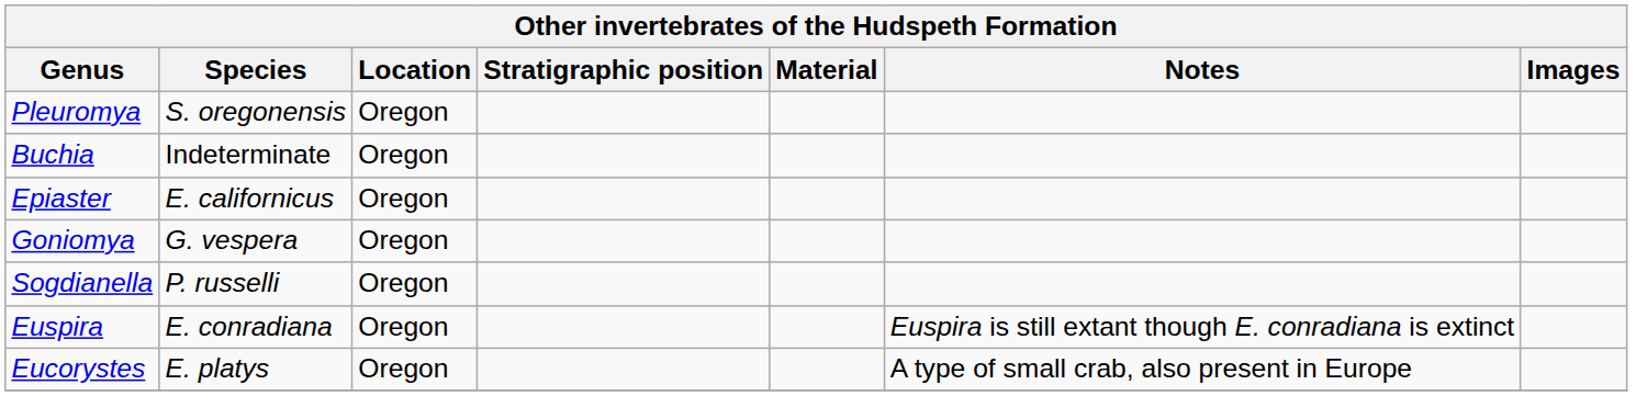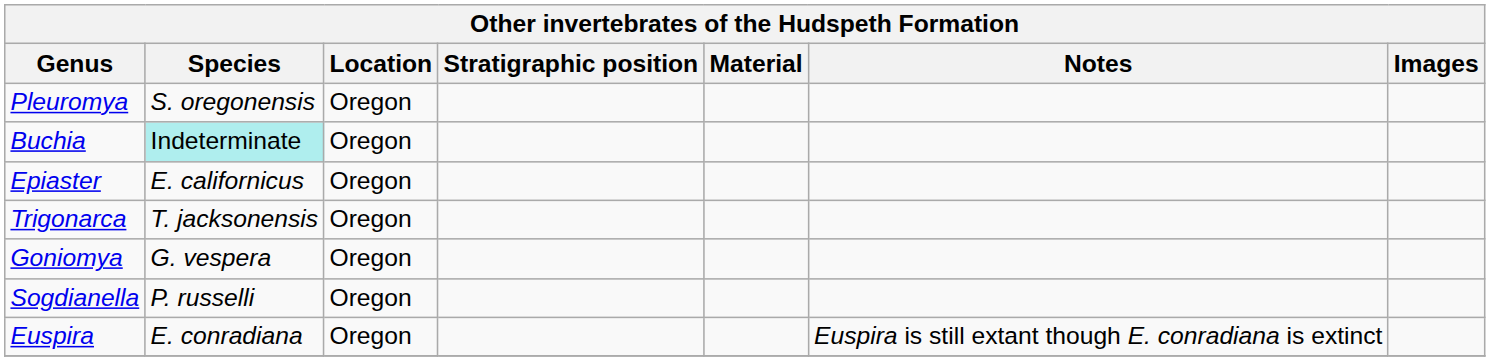 <table class="wikitable sortable">
 <tr>
 <th colspan="7" align="center"><strong>Other invertebrates of the Hudspeth Formation</strong></th>
 </tr>
 <tr>
 <th>Genus</th>
 <th>Species</th>
 <th>Location</th>
 <th>Stratigraphic position</th>
 <th>Material</th>
 <th>Notes</th>
 <th>Images</th>
 </tr>
 <tr>
 <td><em><a href='#'>Pleuromya</a></em></td>
 <td><em>S. oregonensis</em></td>
 <td>Oregon</td>
 <td></td>
 <td></td>
 <td></td>
 <td></td>
 </tr>
 <tr>
 <td><em><a href='#'>Buchia</a></em></td>
-<td>Indeterminate</td>
+<td style="background: paleturquoise;">Indeterminate</td>
 <td>Oregon</td>
 <td></td>
 <td></td>
 <td></td>
 <td></td>
 </tr>
 <tr>
 <td><em><a href='#'>Epiaster</a></em></td>
 <td><em>E. californicus</em></td>
+<td>Oregon</td>
+<td></td>
+<td></td>
+<td></td>
+<td></td>
+</tr>
+<tr>
+<td><em><a href='#'>Trigonarca</a></em></td>
+<td><em>T. jacksonensis</em></td>
 <td>Oregon</td>
 <td></td>
 <td></td>
 <td></td>
 <td></td>
 </tr>
 <tr>
 <td><em><a href='#'>Goniomya</a></em></td>
 <td><em>G. vespera</em></td>
 <td>Oregon</td>
 <td></td>
 <td></td>
 <td></td>
 <td></td>
 </tr>
 <tr>
 <td><em><a href='#'>Sogdianella</a></em></td>
 <td><em>P. russelli</em></td>
 <td>Oregon</td>
 <td></td>
 <td></td>
 <td></td>
 <td></td>
 </tr>
 <tr>
 <td><em><a href='#'>Euspira</a></em></td>
 <td><em>E. conradiana</em></td>
 <td>Oregon</td>
 <td></td>
 <td></td>
 <td><em>Euspira</em> is still extant though <em>E. conradiana</em> is extinct</td>
 <td></td>
 </tr>
 <tr>
-<td><em><a href='#'>Eucorystes</a></em></td>
-<td><em>E. platys</em></td>
-<td>Oregon</td>
-<td></td>
-<td></td>
-<td>A type of small crab, also present in Europe</td>
-<td></td>
-</tr>
-<tr>
 </tr>
 </table>
